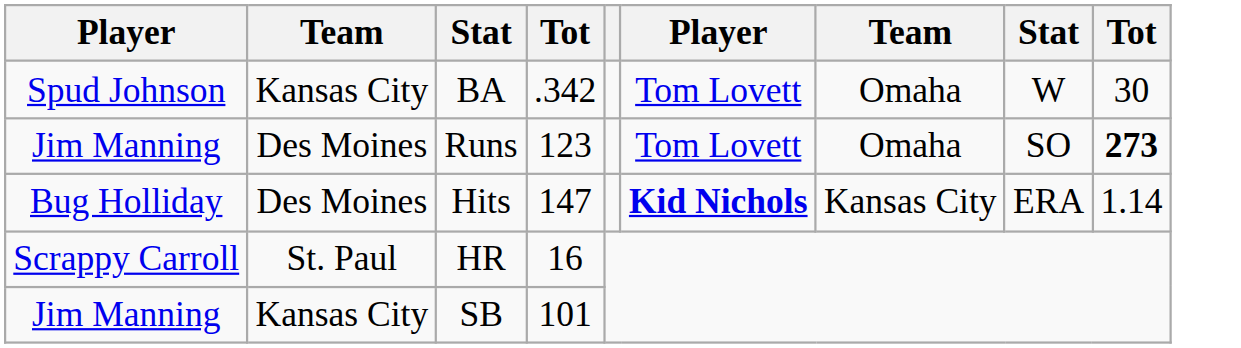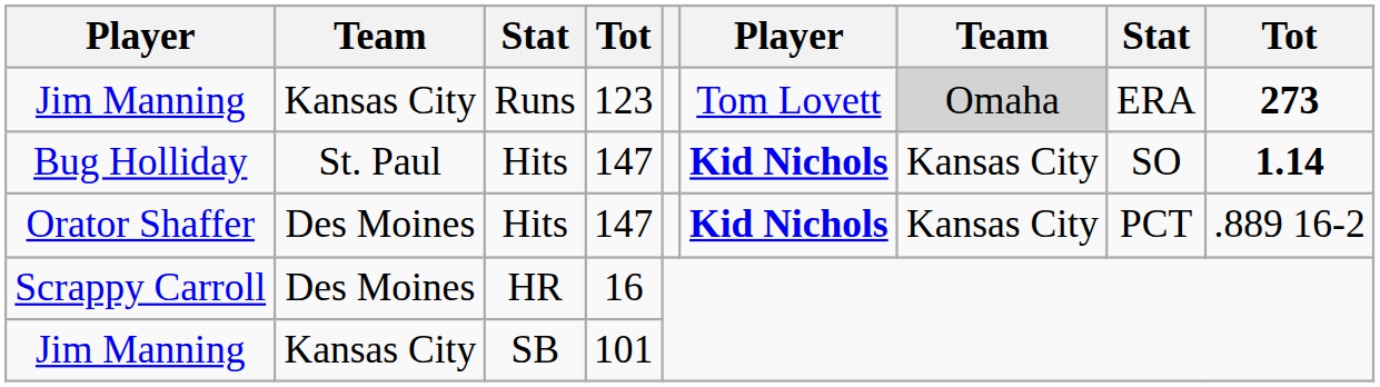 <table class="wikitable" style="text-align:center">
 <tr>
 <th>Player</th>
 <th>Team</th>
 <th>Stat</th>
 <th>Tot</th>
 <th></th>
 <th>Player</th>
 <th>Team</th>
 <th>Stat</th>
 <th>Tot</th>
 </tr>
 <tr>
-<td><a href='#'>Spud Johnson</a></td>
+<td><a href='#'>Jim Manning</a></td>
 <td>Kansas City</td>
-<td>BA</td>
-<td>.342</td>
-<td></td>
-<td><a href='#'>Tom Lovett</a></td>
-<td>Omaha</td>
-<td>W</td>
-<td>30</td>
-</tr>
-<tr>
-<td><a href='#'>Jim Manning</a></td>
-<td>Des Moines</td>
 <td>Runs</td>
 <td>123</td>
 <td></td>
 <td><a href='#'>Tom Lovett</a></td>
-<td>Omaha</td>
-<td>SO</td>
+<td style="background: lightgrey;">Omaha</td>
+<td>ERA</td>
 <td><strong>273</strong></td>
 </tr>
 <tr>
 <td><a href='#'>Bug Holliday</a></td>
+<td>St. Paul</td>
+<td>Hits</td>
+<td>147</td>
+<td></td>
+<td><strong><a href='#'>Kid Nichols</a></strong></td>
+<td>Kansas City</td>
+<td>SO</td>
+<td><strong>1.14</strong></td>
+</tr>
+<tr>
+<td><a href='#'>Orator Shaffer</a></td>
 <td>Des Moines</td>
 <td>Hits</td>
 <td>147</td>
 <td></td>
 <td><strong><a href='#'>Kid Nichols</a></strong></td>
 <td>Kansas City</td>
-<td>ERA</td>
-<td>1.14</td>
+<td>PCT</td>
+<td>.889 16-2</td>
 </tr>
 <tr>
 <td><a href='#'>Scrappy Carroll</a></td>
-<td>St. Paul</td>
+<td>Des Moines</td>
 <td>HR</td>
 <td>16</td>
 </tr>
 <tr>
 <td><a href='#'>Jim Manning</a></td>
 <td>Kansas City</td>
 <td>SB</td>
 <td>101</td>
 </tr>
 </table>
